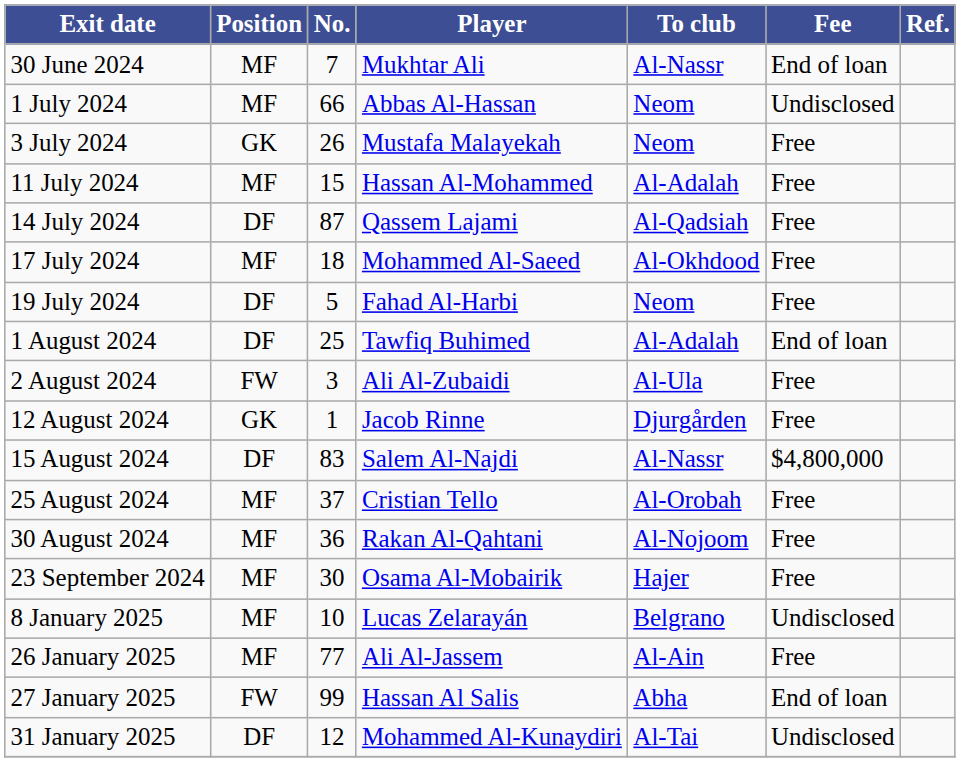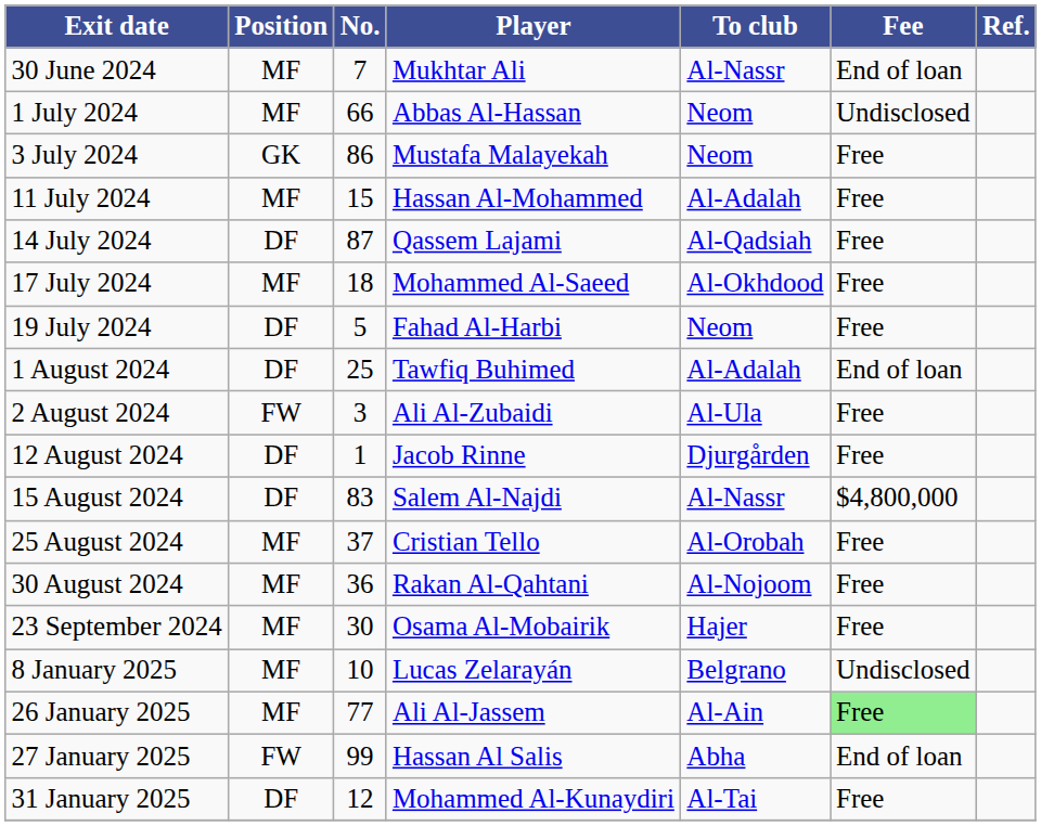 <table class="wikitable sortable">
 <tr>
 <th style="background:#3D4E94; color:#FFFFFF;"><strong>Exit date</strong></th>
 <th style="background:#3D4E94; color:#FFFFFF;"><strong>Position</strong></th>
 <th style="background:#3D4E94; color:#FFFFFF;"><strong>No.</strong></th>
 <th style="background:#3D4E94; color:#FFFFFF;"><strong>Player</strong></th>
 <th style="background:#3D4E94; color:#FFFFFF;"><strong>To club</strong></th>
 <th style="background:#3D4E94; color:#FFFFFF;"><strong>Fee</strong></th>
 <th style="background:#3D4E94; color:#FFFFFF;"><strong>Ref.</strong></th>
 </tr>
 <tr>
 <td>30 June 2024</td>
 <td style="text-align:center;">MF</td>
 <td style="text-align:center;">7</td>
 <td style="text-align:left;"> <a href='#'>Mukhtar Ali</a></td>
 <td style="text-align:left;"> <a href='#'>Al-Nassr</a></td>
 <td>End of loan</td>
 <td></td>
 </tr>
 <tr>
 <td>1 July 2024</td>
 <td style="text-align:center;">MF</td>
 <td style="text-align:center;">66</td>
 <td style="text-align:left;"> <a href='#'>Abbas Al-Hassan</a></td>
 <td style="text-align:left;"> <a href='#'>Neom</a></td>
 <td>Undisclosed</td>
 <td></td>
 </tr>
 <tr>
 <td>3 July 2024</td>
 <td style="text-align:center;">GK</td>
-<td style="text-align:center;">26</td>
+<td style="text-align:center;">86</td>
 <td style="text-align:left;"> <a href='#'>Mustafa Malayekah</a></td>
 <td style="text-align:left;"> <a href='#'>Neom</a></td>
 <td>Free</td>
 <td></td>
 </tr>
 <tr>
 <td>11 July 2024</td>
 <td style="text-align:center;">MF</td>
 <td style="text-align:center;">15</td>
 <td style="text-align:left;"> <a href='#'>Hassan Al-Mohammed</a></td>
 <td style="text-align:left;"> <a href='#'>Al-Adalah</a></td>
 <td>Free</td>
 <td></td>
 </tr>
 <tr>
 <td>14 July 2024</td>
 <td style="text-align:center;">DF</td>
 <td style="text-align:center;">87</td>
 <td style="text-align:left;"> <a href='#'>Qassem Lajami</a></td>
 <td style="text-align:left;"> <a href='#'>Al-Qadsiah</a></td>
 <td>Free</td>
 <td></td>
 </tr>
 <tr>
 <td>17 July 2024</td>
 <td style="text-align:center;">MF</td>
 <td style="text-align:center;">18</td>
 <td style="text-align:left;"> <a href='#'>Mohammed Al-Saeed</a></td>
 <td style="text-align:left;"> <a href='#'>Al-Okhdood</a></td>
 <td>Free</td>
 <td></td>
 </tr>
 <tr>
 <td>19 July 2024</td>
 <td style="text-align:center;">DF</td>
 <td style="text-align:center;">5</td>
 <td style="text-align:left;"> <a href='#'>Fahad Al-Harbi</a></td>
 <td style="text-align:left;"> <a href='#'>Neom</a></td>
 <td>Free</td>
 <td></td>
 </tr>
 <tr>
 <td>1 August 2024</td>
 <td style="text-align:center;">DF</td>
 <td style="text-align:center;">25</td>
 <td style="text-align:left;"> <a href='#'>Tawfiq Buhimed</a></td>
 <td style="text-align:left;"> <a href='#'>Al-Adalah</a></td>
 <td>End of loan</td>
 <td></td>
 </tr>
 <tr>
 <td>2 August 2024</td>
 <td style="text-align:center;">FW</td>
 <td style="text-align:center;">3</td>
 <td style="text-align:left;"> <a href='#'>Ali Al-Zubaidi</a></td>
 <td style="text-align:left;"> <a href='#'>Al-Ula</a></td>
 <td>Free</td>
 <td></td>
 </tr>
 <tr>
 <td>12 August 2024</td>
-<td style="text-align:center;">GK</td>
+<td style="text-align:center;">DF</td>
 <td style="text-align:center;">1</td>
 <td style="text-align:left;"> <a href='#'>Jacob Rinne</a></td>
 <td style="text-align:left;"> <a href='#'>Djurgården</a></td>
 <td>Free</td>
 <td></td>
 </tr>
 <tr>
 <td>15 August 2024</td>
 <td style="text-align:center;">DF</td>
 <td style="text-align:center;">83</td>
 <td style="text-align:left;"> <a href='#'>Salem Al-Najdi</a></td>
 <td style="text-align:left;"> <a href='#'>Al-Nassr</a></td>
 <td>$4,800,000</td>
 <td></td>
 </tr>
 <tr>
 <td>25 August 2024</td>
 <td style="text-align:center;">MF</td>
 <td style="text-align:center;">37</td>
 <td style="text-align:left;"> <a href='#'>Cristian Tello</a></td>
 <td style="text-align:left;"> <a href='#'>Al-Orobah</a></td>
 <td>Free</td>
 <td></td>
 </tr>
 <tr>
 <td>30 August 2024</td>
 <td style="text-align:center;">MF</td>
 <td style="text-align:center;">36</td>
 <td style="text-align:left;"> <a href='#'>Rakan Al-Qahtani</a></td>
 <td style="text-align:left;"> <a href='#'>Al-Nojoom</a></td>
 <td>Free</td>
 <td></td>
 </tr>
 <tr>
 <td>23 September 2024</td>
 <td style="text-align:center;">MF</td>
 <td style="text-align:center;">30</td>
 <td style="text-align:left;"> <a href='#'>Osama Al-Mobairik</a></td>
 <td style="text-align:left;"> <a href='#'>Hajer</a></td>
 <td>Free</td>
 <td></td>
 </tr>
 <tr>
 <td>8 January 2025</td>
 <td style="text-align:center;">MF</td>
 <td style="text-align:center;">10</td>
 <td style="text-align:left;"> <a href='#'>Lucas Zelarayán</a></td>
 <td style="text-align:left;"> <a href='#'>Belgrano</a></td>
 <td>Undisclosed</td>
 <td></td>
 </tr>
 <tr>
 <td>26 January 2025</td>
 <td style="text-align:center;">MF</td>
 <td style="text-align:center;">77</td>
 <td style="text-align:left;"> <a href='#'>Ali Al-Jassem</a></td>
 <td style="text-align:left;"> <a href='#'>Al-Ain</a></td>
-<td>Free</td>
+<td style="background: lightgreen;">Free</td>
 <td></td>
 </tr>
 <tr>
 <td>27 January 2025</td>
 <td style="text-align:center;">FW</td>
 <td style="text-align:center;">99</td>
 <td style="text-align:left;"> <a href='#'>Hassan Al Salis</a></td>
 <td style="text-align:left;"> <a href='#'>Abha</a></td>
 <td>End of loan</td>
 <td></td>
 </tr>
 <tr>
 <td>31 January 2025</td>
 <td style="text-align:center;">DF</td>
 <td style="text-align:center;">12</td>
 <td style="text-align:left;"> <a href='#'>Mohammed Al-Kunaydiri</a></td>
 <td style="text-align:left;"> <a href='#'>Al-Tai</a></td>
-<td>Undisclosed</td>
+<td>Free</td>
 <td></td>
 </tr>
 <tr>
 </tr>
 </table>
